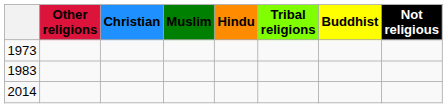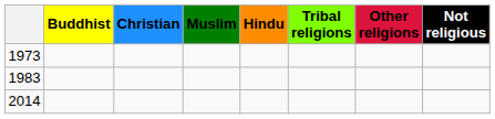 <table class="wikitable sortable">
 <tr>
 <th></th>
-<th style="background:Crimson;">Other<br>religions</th>
+<th style="background:Yellow;">Buddhist</th>
 <th style="background:DodgerBlue;">Christian</th>
 <th style="background:Green;">Muslim</th>
 <th style="background:DarkOrange;">Hindu</th>
 <th style="background:Chartreuse;">Tribal<br>religions</th>
-<th style="background:Yellow;">Buddhist</th>
+<th style="background:Crimson;">Other<br>religions</th>
 <th style="background:Black; color:White;">Not<br>religious</th>
 </tr>
 <tr>
 <td>1973</td>
 <td></td>
 <td></td>
 <td></td>
 <td></td>
 <td></td>
 <td></td>
 <td></td>
 </tr>
 <tr>
 <td>1983</td>
 <td></td>
 <td></td>
 <td></td>
 <td></td>
 <td></td>
 <td></td>
 <td></td>
 </tr>
 <tr>
 <td>2014</td>
 <td></td>
 <td></td>
 <td></td>
 <td></td>
 <td></td>
 <td></td>
 <td></td>
 </tr>
 </table>
